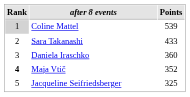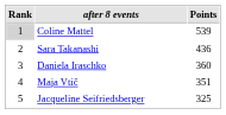 <table cellspacing="1" cellpadding="3" style="border:1px solid #AAAAAA;font-size:86%">
 <tr bgcolor="#E4E4E4">
 <th style="border-bottom:1px solid #AAAAAA" width=10>Rank</th>
 <th style="border-bottom:1px solid #AAAAAA" width=200><em>after 8 events</em></th>
 <th style="border-bottom:1px solid #AAAAAA" width=20>Points</th>
 </tr>
 <tr>
 <td align=center style="background: lightgrey;">1</td>
 <td> <a href='#'>Coline Mattel</a></td>
 <td align=center>539</td>
 </tr>
 <tr>
 <td align=center>2</td>
 <td> <a href='#'>Sara Takanashi</a></td>
-<td align=center>433</td>
+<td align=center>436</td>
 </tr>
 <tr>
 <td align=center>3</td>
 <td> <a href='#'>Daniela Iraschko</a></td>
 <td align=center>360</td>
 </tr>
 <tr>
-<td align=center><strong>4</strong></td>
+<td align=center>4</td>
 <td> <a href='#'>Maja Vtič</a></td>
-<td align=center>352</td>
+<td align=center>351</td>
 </tr>
 <tr>
 <td align=center>5</td>
 <td> <a href='#'>Jacqueline Seifriedsberger</a></td>
 <td align=center>325</td>
 </tr>
 </table>
